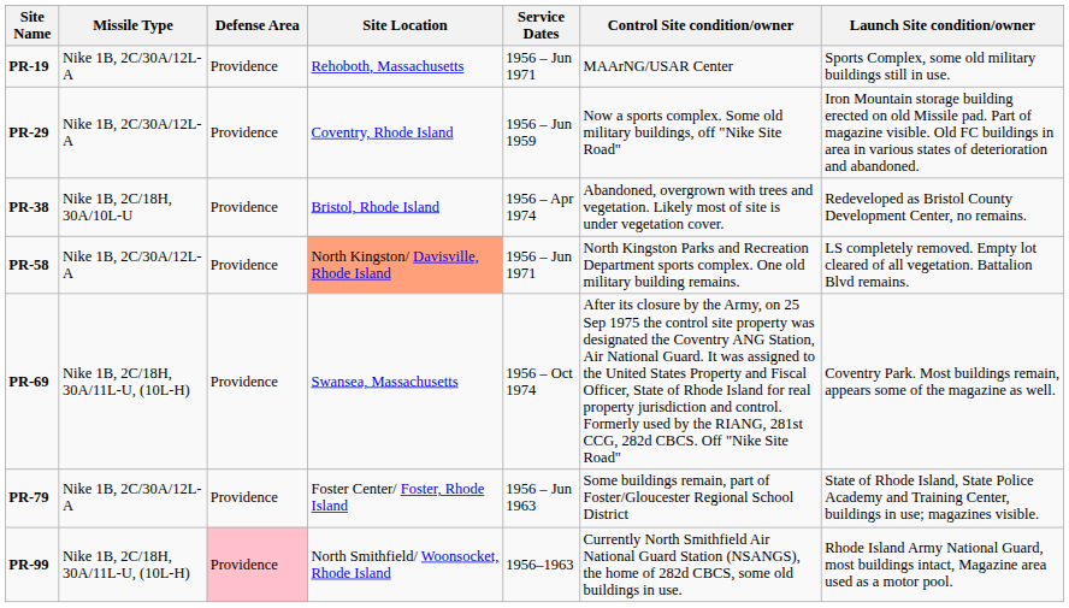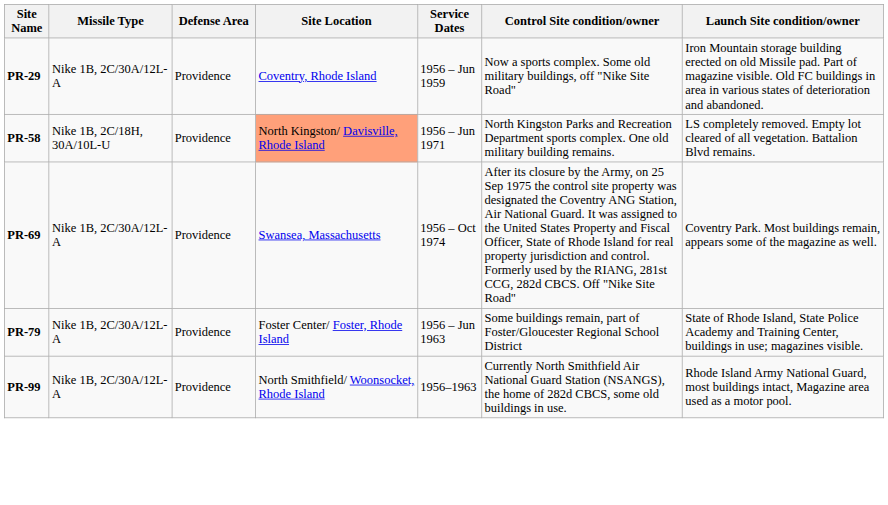 <table class="wikitable sortable">
 <tr>
 <th scope="col" style="width:50px;">Site Name</th>
 <th scope="col" style="width:150px;">Missile Type</th>
 <th scope="col" style="width:100px;">Defense Area</th>
 <th scope="col" style="width:200px;">Site Location</th>
 <th scope="col" style="width:75px;">Service Dates</th>
 <th scope="col" style="width:250px;">Control Site condition/owner</th>
 <th scope="col" style="width:250px;">Launch Site condition/owner</th>
 </tr>
 <tr>
-<td><strong>PR-19</strong></td>
-<td>Nike 1B, 2C/30A/12L-A</td>
-<td>Providence</td>
-<td><a href='#'>Rehoboth, Massachusetts</a></td>
-<td>1956 – Jun 1971</td>
-<td>MAArNG/USAR Center<br></td>
-<td>Sports Complex, some old military buildings still in use.<br></td>
-</tr>
-<tr>
 <td><strong>PR-29</strong></td>
 <td>Nike 1B, 2C/30A/12L-A</td>
 <td>Providence</td>
 <td><a href='#'>Coventry, Rhode Island</a></td>
 <td>1956 – Jun 1959</td>
 <td>Now a sports complex. Some old military buildings, off "Nike Site Road"<br></td>
 <td>Iron Mountain storage building erected on old Missile pad. Part of magazine visible. Old FC buildings in area in various states of deterioration and abandoned.<br></td>
 </tr>
 <tr>
-<td><strong>PR-38</strong></td>
+<td><strong>PR-58</strong></td>
 <td>Nike 1B, 2C/18H, 30A/10L-U</td>
-<td>Providence</td>
-<td><a href='#'>Bristol, Rhode Island</a></td>
-<td>1956 – Apr 1974</td>
-<td>Abandoned, overgrown with trees and vegetation. Likely most of site is under vegetation cover.<br></td>
-<td>Redeveloped as Bristol County Development Center, no remains. <br></td>
-</tr>
-<tr>
-<td><strong>PR-58</strong></td>
-<td>Nike 1B, 2C/30A/12L-A</td>
 <td>Providence</td>
 <td style="background: lightsalmon;">North Kingston/ <a href='#'>Davisville, Rhode Island</a></td>
 <td>1956 – Jun 1971</td>
 <td>North Kingston Parks and Recreation Department sports complex. One old military building remains. <br></td>
 <td>LS completely removed.  Empty lot cleared of all vegetation.  Battalion Blvd remains. <br></td>
 </tr>
 <tr>
 <td><strong>PR-69</strong></td>
-<td>Nike 1B, 2C/18H, 30A/11L-U, (10L-H)</td>
+<td>Nike 1B, 2C/30A/12L-A</td>
 <td>Providence</td>
 <td><a href='#'>Swansea, Massachusetts</a></td>
 <td>1956 – Oct 1974</td>
 <td>After its closure by the Army, on 25 Sep 1975 the control site property was designated the Coventry ANG Station, Air National Guard. It was assigned to the United States Property and Fiscal Officer, State of Rhode Island for real property jurisdiction and control. Formerly used by the RIANG, 281st CCG, 282d CBCS. Off "Nike Site Road"<br></td>
 <td>Coventry Park. Most buildings remain, appears some of the magazine as well.<br></td>
 </tr>
 <tr>
 <td><strong>PR-79</strong></td>
 <td>Nike 1B, 2C/30A/12L-A</td>
 <td>Providence</td>
 <td>Foster Center/ <a href='#'>Foster, Rhode Island</a></td>
 <td>1956 – Jun 1963</td>
 <td>Some buildings remain, part of Foster/Gloucester Regional School District<br></td>
 <td>State of Rhode Island, State Police Academy and Training Center, buildings in use; magazines visible.<br></td>
 </tr>
 <tr>
 <td><strong>PR-99</strong></td>
-<td>Nike 1B, 2C/18H, 30A/11L-U, (10L-H)</td>
-<td style="background: pink;">Providence</td>
+<td>Nike 1B, 2C/30A/12L-A</td>
+<td>Providence</td>
 <td>North Smithfield/ <a href='#'>Woonsocket, Rhode Island</a></td>
 <td>1956–1963</td>
 <td>Currently North Smithfield Air National Guard Station (NSANGS), the home of 282d CBCS, some old buildings in use.<br></td>
 <td>Rhode Island Army National Guard, most buildings intact, Magazine area used as a motor pool.<br></td>
 </tr>
 </table>
